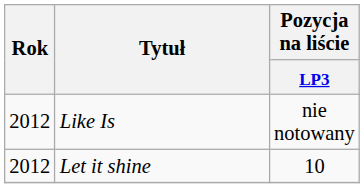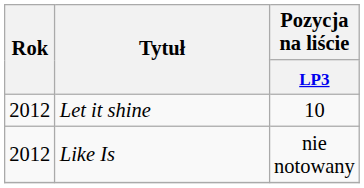 <table class=wikitable style=text-align:center;>
 <tr>
 <th rowspan=2 width=30px>Rok</th>
 <th rowspan=2 width=160px>Tytuł</th>
 <th colspan=1>Pozycja na liście</th>
 </tr>
 <tr style="vertical-align:top;line-height:1.2">
 <th width=25px><small><a href='#'>LP3</a></small></th>
 </tr>
 <tr>
+<td align=left>2012</td>
+<td align=left><em>Let it shine</em></td>
+<td>10</td>
+</tr>
+<tr>
 <td rowspan=1>2012</td>
 <td align=left><em>Like Is</em></td>
 <td>nie notowany</td>
 </tr>
 <tr>
-<td align=left>2012</td>
-<td align=left><em>Let it shine</em></td>
-<td>10</td>
-</tr>
-<tr>
 </tr>
 </table>
